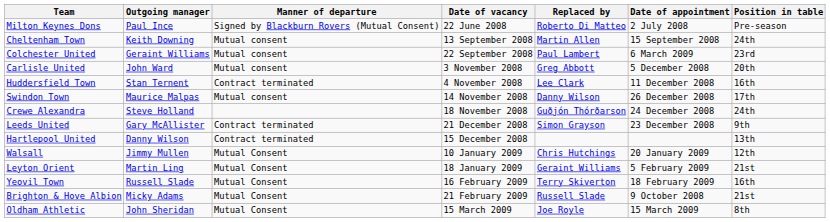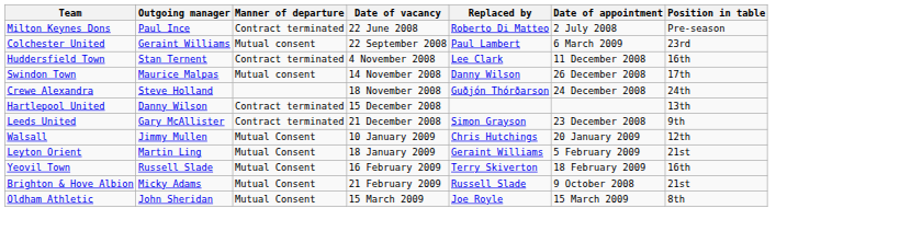 <table class="wikitable">
 <tr>
 <th>Team</th>
 <th>Outgoing manager</th>
 <th>Manner of departure</th>
 <th>Date of vacancy</th>
 <th>Replaced by</th>
 <th>Date of appointment</th>
 <th>Position in table</th>
 </tr>
 <tr>
 <td><a href='#'>Milton Keynes Dons</a></td>
 <td><a href='#'>Paul Ince</a></td>
-<td>Signed by <a href='#'>Blackburn Rovers</a> (Mutual Consent)</td>
+<td>Contract terminated</td>
 <td>22 June 2008</td>
 <td><a href='#'>Roberto Di Matteo</a></td>
 <td>2 July 2008</td>
 <td>Pre-season</td>
-</tr>
-<tr>
-<td><a href='#'>Cheltenham Town</a></td>
-<td><a href='#'>Keith Downing</a></td>
-<td>Mutual consent</td>
-<td>13 September 2008</td>
-<td><a href='#'>Martin Allen</a></td>
-<td>15 September 2008</td>
-<td>24th</td>
 </tr>
 <tr>
 <td><a href='#'>Colchester United</a></td>
 <td><a href='#'>Geraint Williams</a></td>
 <td>Mutual consent</td>
 <td>22 September 2008</td>
 <td><a href='#'>Paul Lambert</a></td>
 <td>6 March 2009</td>
 <td>23rd</td>
-</tr>
-<tr>
-<td><a href='#'>Carlisle United</a></td>
-<td><a href='#'>John Ward</a></td>
-<td>Mutual consent</td>
-<td>3 November 2008</td>
-<td><a href='#'>Greg Abbott</a></td>
-<td>5 December 2008</td>
-<td>20th</td>
 </tr>
 <tr>
 <td><a href='#'>Huddersfield Town</a></td>
 <td><a href='#'>Stan Ternent</a></td>
 <td>Contract terminated</td>
 <td>4 November 2008</td>
 <td><a href='#'>Lee Clark</a></td>
 <td>11 December 2008</td>
 <td>16th</td>
 </tr>
 <tr>
 <td><a href='#'>Swindon Town</a></td>
 <td><a href='#'>Maurice Malpas</a></td>
 <td>Mutual consent</td>
 <td>14 November 2008</td>
 <td><a href='#'>Danny Wilson</a></td>
 <td>26 December 2008</td>
 <td>17th</td>
 </tr>
 <tr>
 <td><a href='#'>Crewe Alexandra</a></td>
 <td><a href='#'>Steve Holland</a></td>
 <td></td>
 <td>18 November 2008</td>
 <td><a href='#'>Guðjón Thórðarson</a></td>
 <td>24 December 2008</td>
 <td>24th</td>
 </tr>
 <tr>
+<td><a href='#'>Hartlepool United</a></td>
+<td><a href='#'>Danny Wilson</a></td>
+<td>Contract terminated</td>
+<td>15 December 2008</td>
+<td></td>
+<td></td>
+<td>13th</td>
+</tr>
+<tr>
 <td><a href='#'>Leeds United</a></td>
 <td><a href='#'>Gary McAllister</a></td>
 <td>Contract terminated</td>
 <td>21 December 2008</td>
 <td><a href='#'>Simon Grayson</a></td>
 <td>23 December 2008</td>
 <td>9th</td>
-</tr>
-<tr>
-<td><a href='#'>Hartlepool United</a></td>
-<td><a href='#'>Danny Wilson</a></td>
-<td>Contract terminated</td>
-<td>15 December 2008</td>
-<td></td>
-<td></td>
-<td>13th</td>
 </tr>
 <tr>
 <td><a href='#'>Walsall</a></td>
 <td><a href='#'>Jimmy Mullen</a></td>
 <td>Mutual Consent</td>
 <td>10 January 2009</td>
 <td><a href='#'>Chris Hutchings</a></td>
 <td>20 January 2009</td>
 <td>12th</td>
 </tr>
 <tr>
 <td><a href='#'>Leyton Orient</a></td>
 <td><a href='#'>Martin Ling</a></td>
 <td>Mutual Consent</td>
 <td>18 January 2009</td>
 <td><a href='#'>Geraint Williams</a></td>
 <td>5 February 2009</td>
 <td>21st</td>
 </tr>
 <tr>
 <td><a href='#'>Yeovil Town</a></td>
 <td><a href='#'>Russell Slade</a></td>
 <td>Mutual Consent</td>
 <td>16 February 2009</td>
 <td><a href='#'>Terry Skiverton</a></td>
 <td>18 February 2009</td>
 <td>16th</td>
 </tr>
 <tr>
 <td><a href='#'>Brighton & Hove Albion</a></td>
 <td><a href='#'>Micky Adams</a></td>
 <td>Mutual Consent</td>
 <td>21 February 2009</td>
 <td><a href='#'>Russell Slade</a></td>
 <td>9 October 2008</td>
 <td>21st</td>
 </tr>
 <tr>
 <td><a href='#'>Oldham Athletic</a></td>
 <td><a href='#'>John Sheridan</a></td>
 <td>Mutual Consent</td>
 <td>15 March 2009</td>
 <td><a href='#'>Joe Royle</a></td>
 <td>15 March 2009</td>
 <td>8th</td>
 </tr>
 </table>
